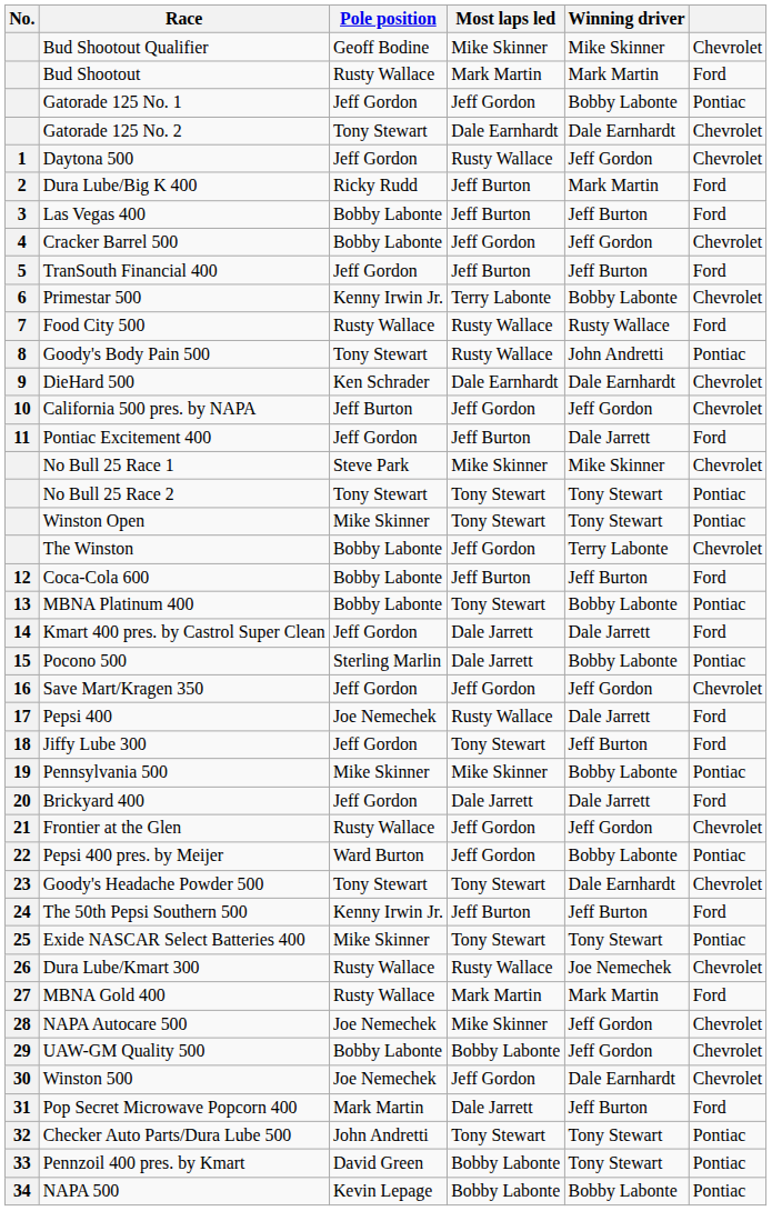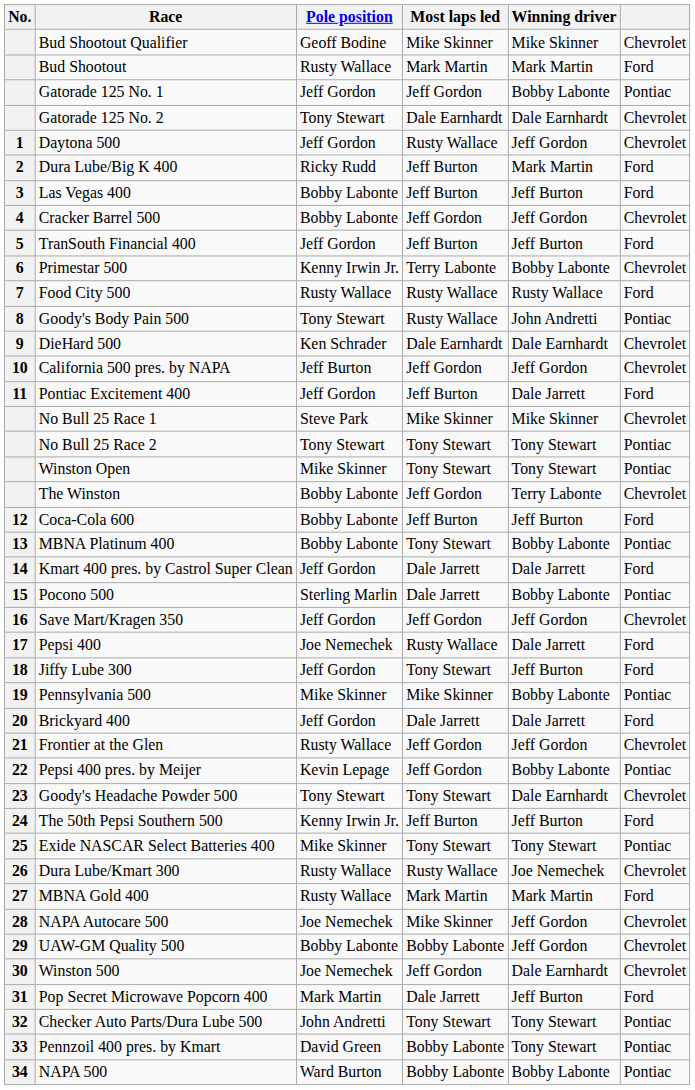 <table class="wikitable">
 <tr>
 <th>No.</th>
 <th>Race</th>
 <th><a href='#'>Pole position</a></th>
 <th>Most laps led</th>
 <th>Winning driver</th>
 <th></th>
 </tr>
 <tr>
 <th></th>
 <td>Bud Shootout Qualifier</td>
 <td>Geoff Bodine</td>
 <td>Mike Skinner</td>
 <td>Mike Skinner</td>
 <td>Chevrolet</td>
 </tr>
 <tr>
 <th></th>
 <td>Bud Shootout</td>
 <td>Rusty Wallace</td>
 <td>Mark Martin</td>
 <td>Mark Martin</td>
 <td>Ford</td>
 </tr>
 <tr>
 <th></th>
 <td>Gatorade 125 No. 1</td>
 <td>Jeff Gordon</td>
 <td>Jeff Gordon</td>
 <td>Bobby Labonte</td>
 <td>Pontiac</td>
 </tr>
 <tr>
 <th></th>
 <td>Gatorade 125 No. 2</td>
 <td>Tony Stewart</td>
 <td>Dale Earnhardt</td>
 <td>Dale Earnhardt</td>
 <td>Chevrolet</td>
 </tr>
 <tr>
 <th>1</th>
 <td>Daytona 500</td>
 <td>Jeff Gordon</td>
 <td>Rusty Wallace</td>
 <td>Jeff Gordon</td>
 <td>Chevrolet</td>
 </tr>
 <tr>
 <th>2</th>
 <td>Dura Lube/Big K 400</td>
 <td>Ricky Rudd</td>
 <td>Jeff Burton</td>
 <td>Mark Martin</td>
 <td>Ford</td>
 </tr>
 <tr>
 <th>3</th>
 <td>Las Vegas 400</td>
 <td>Bobby Labonte</td>
 <td>Jeff Burton</td>
 <td>Jeff Burton</td>
 <td>Ford</td>
 </tr>
 <tr>
 <th>4</th>
 <td>Cracker Barrel 500</td>
 <td>Bobby Labonte</td>
 <td>Jeff Gordon</td>
 <td>Jeff Gordon</td>
 <td>Chevrolet</td>
 </tr>
 <tr>
 <th>5</th>
 <td>TranSouth Financial 400</td>
 <td>Jeff Gordon</td>
 <td>Jeff Burton</td>
 <td>Jeff Burton</td>
 <td>Ford</td>
 </tr>
 <tr>
 <th>6</th>
 <td>Primestar 500</td>
 <td>Kenny Irwin Jr.</td>
 <td>Terry Labonte</td>
 <td>Bobby Labonte</td>
 <td>Chevrolet</td>
 </tr>
 <tr>
 <th>7</th>
 <td>Food City 500</td>
 <td>Rusty Wallace</td>
 <td>Rusty Wallace</td>
 <td>Rusty Wallace</td>
 <td>Ford</td>
 </tr>
 <tr>
 <th>8</th>
 <td>Goody's Body Pain 500</td>
 <td>Tony Stewart</td>
 <td>Rusty Wallace</td>
 <td>John Andretti</td>
 <td>Pontiac</td>
 </tr>
 <tr>
 <th>9</th>
 <td>DieHard 500</td>
 <td>Ken Schrader</td>
 <td>Dale Earnhardt</td>
 <td>Dale Earnhardt</td>
 <td>Chevrolet</td>
 </tr>
 <tr>
 <th>10</th>
 <td>California 500 pres. by NAPA</td>
 <td>Jeff Burton</td>
 <td>Jeff Gordon</td>
 <td>Jeff Gordon</td>
 <td>Chevrolet</td>
 </tr>
 <tr>
 <th>11</th>
 <td>Pontiac Excitement 400</td>
 <td>Jeff Gordon</td>
 <td>Jeff Burton</td>
 <td>Dale Jarrett</td>
 <td>Ford</td>
 </tr>
 <tr>
 <th></th>
 <td>No Bull 25 Race 1</td>
 <td>Steve Park</td>
 <td>Mike Skinner</td>
 <td>Mike Skinner</td>
 <td>Chevrolet</td>
 </tr>
 <tr>
 <th></th>
 <td>No Bull 25 Race 2</td>
 <td>Tony Stewart</td>
 <td>Tony Stewart</td>
 <td>Tony Stewart</td>
 <td>Pontiac</td>
 </tr>
 <tr>
 <th></th>
 <td>Winston Open</td>
 <td>Mike Skinner</td>
 <td>Tony Stewart</td>
 <td>Tony Stewart</td>
 <td>Pontiac</td>
 </tr>
 <tr>
 <th></th>
 <td>The Winston</td>
 <td>Bobby Labonte</td>
 <td>Jeff Gordon</td>
 <td>Terry Labonte</td>
 <td>Chevrolet</td>
 </tr>
 <tr>
 <th>12</th>
 <td>Coca-Cola 600</td>
 <td>Bobby Labonte</td>
 <td>Jeff Burton</td>
 <td>Jeff Burton</td>
 <td>Ford</td>
 </tr>
 <tr>
 <th>13</th>
 <td>MBNA Platinum 400</td>
 <td>Bobby Labonte</td>
 <td>Tony Stewart</td>
 <td>Bobby Labonte</td>
 <td>Pontiac</td>
 </tr>
 <tr>
 <th>14</th>
 <td>Kmart 400 pres. by Castrol Super Clean</td>
 <td>Jeff Gordon</td>
 <td>Dale Jarrett</td>
 <td>Dale Jarrett</td>
 <td>Ford</td>
 </tr>
 <tr>
 <th>15</th>
 <td>Pocono 500</td>
 <td>Sterling Marlin</td>
 <td>Dale Jarrett</td>
 <td>Bobby Labonte</td>
 <td>Pontiac</td>
 </tr>
 <tr>
 <th>16</th>
 <td>Save Mart/Kragen 350</td>
 <td>Jeff Gordon</td>
 <td>Jeff Gordon</td>
 <td>Jeff Gordon</td>
 <td>Chevrolet</td>
 </tr>
 <tr>
 <th>17</th>
 <td>Pepsi 400</td>
 <td>Joe Nemechek</td>
 <td>Rusty Wallace</td>
 <td>Dale Jarrett</td>
 <td>Ford</td>
 </tr>
 <tr>
 <th>18</th>
 <td>Jiffy Lube 300</td>
 <td>Jeff Gordon</td>
 <td>Tony Stewart</td>
 <td>Jeff Burton</td>
 <td>Ford</td>
 </tr>
 <tr>
 <th>19</th>
 <td>Pennsylvania 500</td>
 <td>Mike Skinner</td>
 <td>Mike Skinner</td>
 <td>Bobby Labonte</td>
 <td>Pontiac</td>
 </tr>
 <tr>
 <th>20</th>
 <td>Brickyard 400</td>
 <td>Jeff Gordon</td>
 <td>Dale Jarrett</td>
 <td>Dale Jarrett</td>
 <td>Ford</td>
 </tr>
 <tr>
 <th>21</th>
 <td>Frontier at the Glen</td>
 <td>Rusty Wallace</td>
 <td>Jeff Gordon</td>
 <td>Jeff Gordon</td>
 <td>Chevrolet</td>
 </tr>
 <tr>
 <th>22</th>
 <td>Pepsi 400 pres. by Meijer</td>
-<td>Ward Burton</td>
+<td>Kevin Lepage</td>
 <td>Jeff Gordon</td>
 <td>Bobby Labonte</td>
 <td>Pontiac</td>
 </tr>
 <tr>
 <th>23</th>
 <td>Goody's Headache Powder 500</td>
 <td>Tony Stewart</td>
 <td>Tony Stewart</td>
 <td>Dale Earnhardt</td>
 <td>Chevrolet</td>
 </tr>
 <tr>
 <th>24</th>
 <td>The 50th Pepsi Southern 500</td>
 <td>Kenny Irwin Jr.</td>
 <td>Jeff Burton</td>
 <td>Jeff Burton</td>
 <td>Ford</td>
 </tr>
 <tr>
 <th>25</th>
 <td>Exide NASCAR Select Batteries 400</td>
 <td>Mike Skinner</td>
 <td>Tony Stewart</td>
 <td>Tony Stewart</td>
 <td>Pontiac</td>
 </tr>
 <tr>
 <th>26</th>
 <td>Dura Lube/Kmart 300</td>
 <td>Rusty Wallace</td>
 <td>Rusty Wallace</td>
 <td>Joe Nemechek</td>
 <td>Chevrolet</td>
 </tr>
 <tr>
 <th>27</th>
 <td>MBNA Gold 400</td>
 <td>Rusty Wallace</td>
 <td>Mark Martin</td>
 <td>Mark Martin</td>
 <td>Ford</td>
 </tr>
 <tr>
 <th>28</th>
 <td>NAPA Autocare 500</td>
 <td>Joe Nemechek</td>
 <td>Mike Skinner</td>
 <td>Jeff Gordon</td>
 <td>Chevrolet</td>
 </tr>
 <tr>
 <th>29</th>
 <td>UAW-GM Quality 500</td>
 <td>Bobby Labonte</td>
 <td>Bobby Labonte</td>
 <td>Jeff Gordon</td>
 <td>Chevrolet</td>
 </tr>
 <tr>
 <th>30</th>
 <td>Winston 500</td>
 <td>Joe Nemechek</td>
 <td>Jeff Gordon</td>
 <td>Dale Earnhardt</td>
 <td>Chevrolet</td>
 </tr>
 <tr>
 <th>31</th>
 <td>Pop Secret Microwave Popcorn 400</td>
 <td>Mark Martin</td>
 <td>Dale Jarrett</td>
 <td>Jeff Burton</td>
 <td>Ford</td>
 </tr>
 <tr>
 <th>32</th>
 <td>Checker Auto Parts/Dura Lube 500</td>
 <td>John Andretti</td>
 <td>Tony Stewart</td>
 <td>Tony Stewart</td>
 <td>Pontiac</td>
 </tr>
 <tr>
 <th>33</th>
 <td>Pennzoil 400 pres. by Kmart</td>
 <td>David Green</td>
 <td>Bobby Labonte</td>
 <td>Tony Stewart</td>
 <td>Pontiac</td>
 </tr>
 <tr>
 <th>34</th>
 <td>NAPA 500</td>
-<td>Kevin Lepage</td>
+<td>Ward Burton</td>
 <td>Bobby Labonte</td>
 <td>Bobby Labonte</td>
 <td>Pontiac</td>
 </tr>
 </table>
